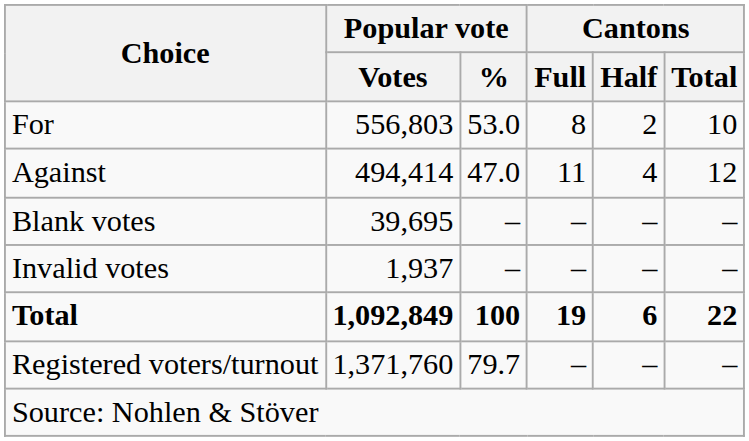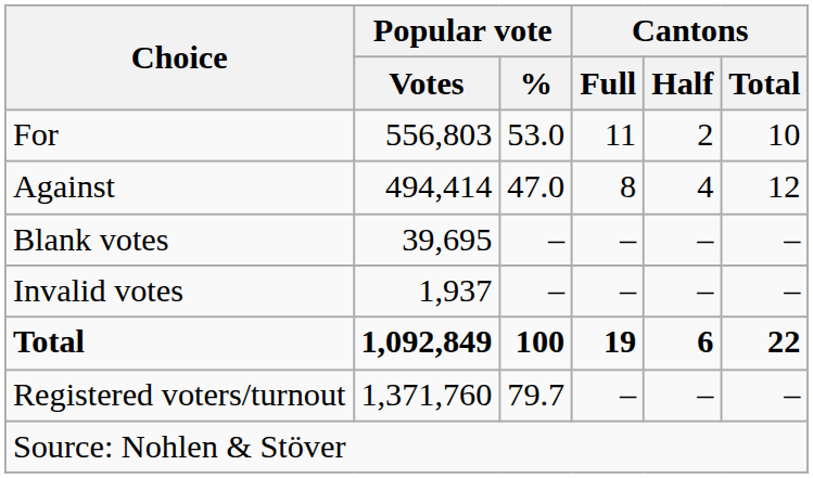 <table class=wikitable style=text-align:right>
 <tr>
 <th rowspan=2>Choice</th>
 <th colspan=2>Popular vote</th>
 <th colspan=3>Cantons</th>
 </tr>
 <tr>
 <th>Votes</th>
 <th>%</th>
 <th>Full</th>
 <th>Half</th>
 <th>Total</th>
 </tr>
 <tr>
 <td align=left>For</td>
 <td>556,803</td>
 <td>53.0</td>
-<td>8</td>
+<td>11</td>
 <td>2</td>
 <td>10</td>
 </tr>
 <tr>
 <td align=left>Against</td>
 <td>494,414</td>
 <td>47.0</td>
-<td>11</td>
+<td>8</td>
 <td>4</td>
 <td>12</td>
 </tr>
 <tr>
 <td align=left>Blank votes</td>
 <td>39,695</td>
 <td>–</td>
 <td>–</td>
 <td>–</td>
 <td>–</td>
 </tr>
 <tr>
 <td align=left>Invalid votes</td>
 <td>1,937</td>
 <td>–</td>
 <td>–</td>
 <td>–</td>
 <td>–</td>
 </tr>
 <tr>
 <td align=left><strong>Total</strong></td>
 <td><strong>1,092,849</strong></td>
 <td><strong>100</strong></td>
 <td><strong>19</strong></td>
 <td><strong>6</strong></td>
 <td><strong>22</strong></td>
 </tr>
 <tr>
 <td align=left>Registered voters/turnout</td>
 <td>1,371,760</td>
 <td>79.7</td>
 <td>–</td>
 <td>–</td>
 <td>–</td>
 </tr>
 <tr>
 <td align=left colspan=6>Source: Nohlen & Stöver</td>
 </tr>
 </table>
